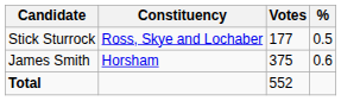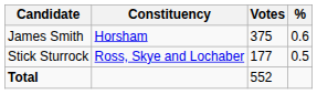 <table class="wikitable sortable" style="clear:both;">
 <tr>
 <th class="unsortable">Candidate</th>
 <th class="unsortable">Constituency</th>
 <th>Votes</th>
 <th>%</th>
 </tr>
 <tr>
+<td>James Smith</td>
+<td><a href='#'>Horsham</a></td>
+<td>375</td>
+<td>0.6</td>
+</tr>
+<tr>
 <td>Stick Sturrock</td>
 <td><a href='#'>Ross, Skye and Lochaber</a></td>
 <td>177</td>
 <td>0.5</td>
-</tr>
-<tr>
-<td>James Smith</td>
-<td><a href='#'>Horsham</a></td>
-<td>375</td>
-<td>0.6</td>
 </tr>
 <tr>
 <td><strong>Total</strong></td>
 <td></td>
 <td>552</td>
 <td></td>
 </tr>
 </table>
